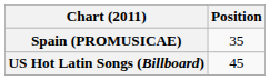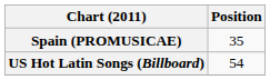 <table class="wikitable plainrowheaders">
 <tr>
 <th>Chart (2011)</th>
 <th>Position</th>
 </tr>
 <tr>
 <th scope="row">Spain (PROMUSICAE)</th>
 <td style="text-align:center;">35</td>
 </tr>
 <tr>
 <th scope="row">US Hot Latin Songs (<em>Billboard</em>)</th>
-<td style="text-align:center;">45</td>
+<td style="text-align:center;">54</td>
 </tr>
 <tr>
 </tr>
 </table>
